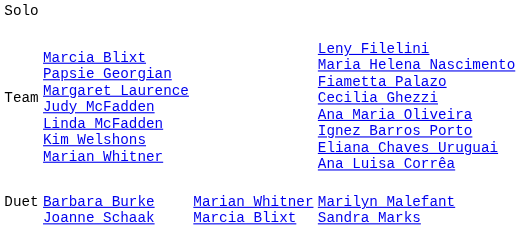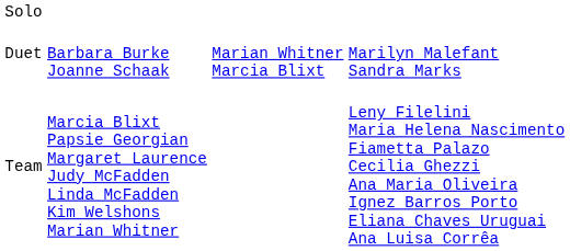 <table>
 <tr>
 <td>Solo</td>
 <td></td>
 <td></td>
 <td></td>
 </tr>
 <tr>
+<td>Duet</td>
+<td><br><a href='#'>Barbara Burke</a><br> <a href='#'>Joanne Schaak</a></td>
+<td><br><a href='#'>Marian Whitner</a><br> <a href='#'>Marcia Blixt</a></td>
+<td><br><a href='#'>Marilyn Malefant</a><br> <a href='#'>Sandra Marks</a></td>
+</tr>
+<tr>
 <td>Team</td>
 <td><br><a href='#'>Marcia Blixt</a><br><a href='#'>Papsie Georgian</a><br><a href='#'>Margaret Laurence</a><br><a href='#'>Judy McFadden</a><br><a href='#'>Linda McFadden</a><br><a href='#'>Kim Welshons</a><br><a href='#'>Marian Whitner</a></td>
 <td></td>
 <td><br><a href='#'>Leny Filelini</a> <br> <a href='#'>Maria Helena Nascimento</a> <br> <a href='#'>Fiametta Palazo</a> <br> <a href='#'>Cecilia Ghezzi</a> <br> <a href='#'>Ana Maria Oliveira</a> <br> <a href='#'>Ignez Barros Porto</a> <br> <a href='#'>Eliana Chaves Uruguai</a> <br> <a href='#'>Ana Luisa Corrêa</a></td>
 </tr>
-<tr>
-<td>Duet</td>
-<td><br><a href='#'>Barbara Burke</a><br> <a href='#'>Joanne Schaak</a></td>
-<td><br><a href='#'>Marian Whitner</a><br> <a href='#'>Marcia Blixt</a></td>
-<td><br><a href='#'>Marilyn Malefant</a><br> <a href='#'>Sandra Marks</a></td>
-</tr>
 </table>
